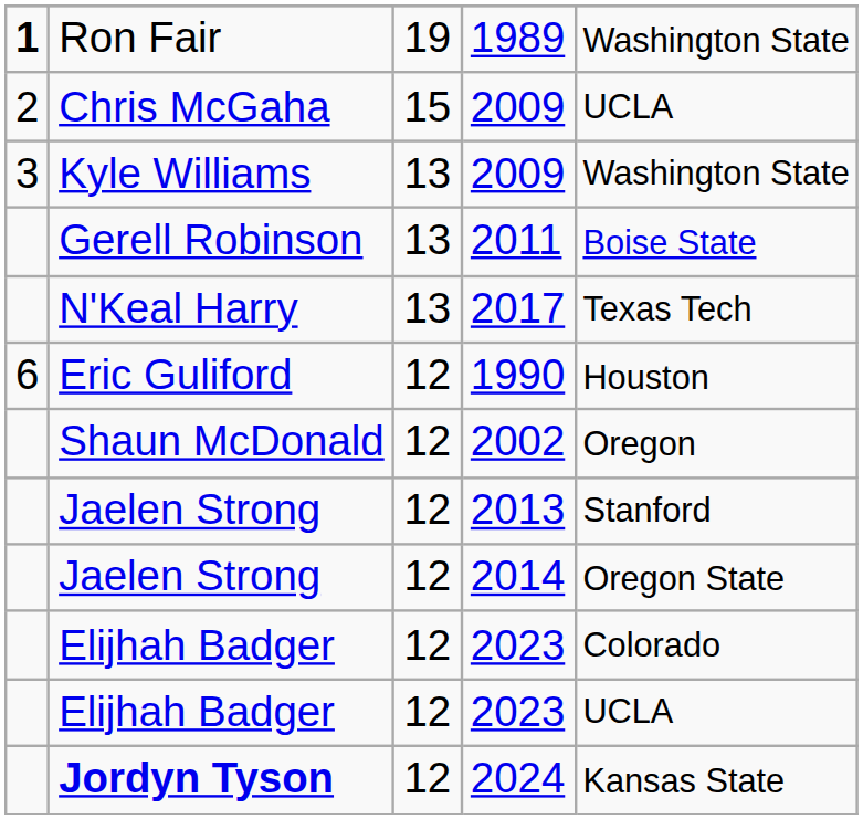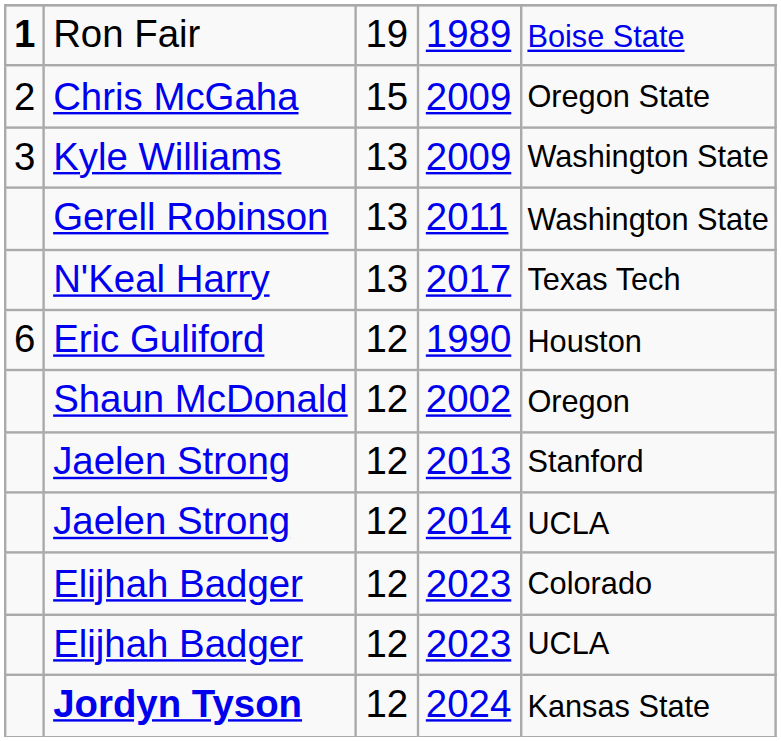 <table class="wikitable">
 <tr>
 </tr>
 <tr>
 <td><strong>1</strong></td>
 <td>Ron Fair</td>
 <td>19</td>
 <td><a href='#'>1989</a></td>
-<td style="font-size:80%;">Washington State</td>
+<td style="font-size:80%;"><a href='#'>Boise State</a></td>
 </tr>
 <tr>
 <td>2</td>
 <td><a href='#'>Chris McGaha</a></td>
 <td>15</td>
 <td><a href='#'>2009</a></td>
-<td style="font-size:80%;">UCLA</td>
+<td style="font-size:80%;">Oregon State</td>
 </tr>
 <tr>
 <td>3</td>
 <td><a href='#'>Kyle Williams</a></td>
 <td>13</td>
 <td><a href='#'>2009</a></td>
 <td style="font-size:80%;">Washington State</td>
 </tr>
 <tr>
 <td></td>
 <td><a href='#'>Gerell Robinson</a></td>
 <td>13</td>
 <td><a href='#'>2011</a></td>
-<td style="font-size:80%;"><a href='#'>Boise State</a></td>
+<td style="font-size:80%;">Washington State</td>
 </tr>
 <tr>
 <td></td>
 <td><a href='#'>N'Keal Harry</a></td>
 <td>13</td>
 <td><a href='#'>2017</a></td>
 <td style="font-size:80%;">Texas Tech</td>
 </tr>
 <tr>
 <td>6</td>
 <td><a href='#'>Eric Guliford</a></td>
 <td>12</td>
 <td><a href='#'>1990</a></td>
 <td style="font-size:80%;">Houston</td>
 </tr>
 <tr>
 <td></td>
 <td><a href='#'>Shaun McDonald</a></td>
 <td>12</td>
 <td><a href='#'>2002</a></td>
 <td style="font-size:80%;">Oregon</td>
 </tr>
 <tr>
 <td></td>
 <td><a href='#'>Jaelen Strong</a></td>
 <td>12</td>
 <td><a href='#'>2013</a></td>
 <td style="font-size:80%;">Stanford</td>
 </tr>
 <tr>
 <td></td>
 <td><a href='#'>Jaelen Strong</a></td>
 <td>12</td>
 <td><a href='#'>2014</a></td>
-<td style="font-size:80%;">Oregon State</td>
+<td style="font-size:80%;">UCLA</td>
 </tr>
 <tr>
 <td></td>
 <td><a href='#'>Elijhah Badger</a></td>
 <td>12</td>
 <td><a href='#'>2023</a></td>
 <td style="font-size:80%;">Colorado</td>
 </tr>
 <tr>
 <td></td>
 <td><a href='#'>Elijhah Badger</a></td>
 <td>12</td>
 <td><a href='#'>2023</a></td>
 <td style="font-size:80%;">UCLA</td>
 </tr>
 <tr>
 <td></td>
 <td><strong><a href='#'>Jordyn Tyson</a></strong></td>
 <td>12</td>
 <td><a href='#'>2024</a></td>
 <td style="font-size:80%;">Kansas State</td>
 </tr>
 </table>
